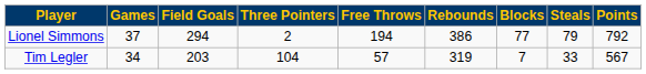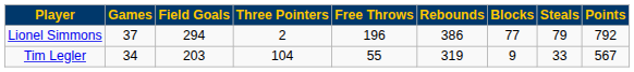 <table class="wikitable">
 <tr align="center">
 <th style="background:#00386B;color:#FFC700;">Player</th>
 <th style="background:#00386B;color:#FFC700;">Games</th>
 <th style="background:#00386B;color:#FFC700;">Field Goals</th>
 <th style="background:#00386B;color:#FFC700;">Three Pointers</th>
 <th style="background:#00386B;color:#FFC700;">Free Throws</th>
 <th style="background:#00386B;color:#FFC700;">Rebounds</th>
 <th style="background:#00386B;color:#FFC700;">Blocks</th>
 <th style="background:#00386B;color:#FFC700;">Steals</th>
 <th style="background:#00386B;color:#FFC700;">Points</th>
 </tr>
 <tr align="center">
 <td><a href='#'>Lionel Simmons</a></td>
 <td>37</td>
 <td>294</td>
 <td>2</td>
-<td>194</td>
+<td>196</td>
 <td>386</td>
 <td>77</td>
 <td>79</td>
 <td>792</td>
 </tr>
 <tr align="center">
 <td><a href='#'>Tim Legler</a></td>
 <td>34</td>
 <td>203</td>
 <td>104</td>
-<td>57</td>
+<td>55</td>
 <td>319</td>
-<td>7</td>
+<td>9</td>
 <td>33</td>
 <td>567</td>
 </tr>
 </table>
